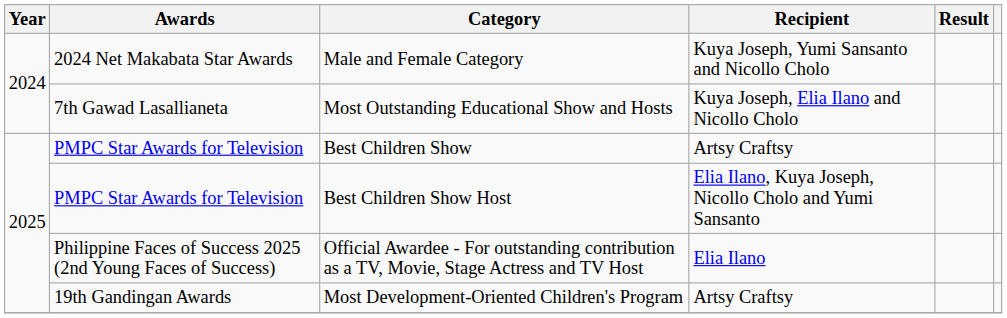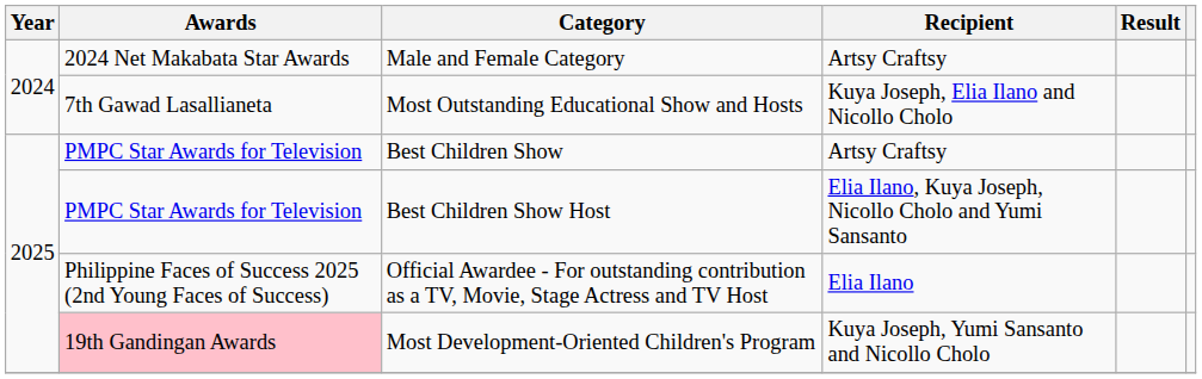 <table class="wikitable sortable plainrowheaders">
 <tr>
 <th>Year</th>
 <th>Awards</th>
 <th>Category</th>
 <th>Recipient</th>
 <th>Result</th>
 <th scope="col" class="unsortable"></th>
 </tr>
 <tr>
 <td rowspan=2>2024</td>
 <td>2024 Net Makabata Star Awards</td>
 <td>Male and Female Category</td>
-<td>Kuya Joseph, Yumi Sansanto and Nicollo Cholo</td>
+<td>Artsy Craftsy</td>
 <td></td>
 <td></td>
 </tr>
 <tr>
 <td>7th Gawad Lasallianeta</td>
 <td>Most Outstanding Educational Show and Hosts</td>
 <td>Kuya Joseph, <a href='#'>Elia Ilano</a> and Nicollo Cholo</td>
 <td></td>
 <td></td>
 </tr>
 <tr>
 <td rowspan=4>2025</td>
 <td><a href='#'>PMPC Star Awards for Television</a></td>
 <td>Best Children Show</td>
 <td>Artsy Craftsy</td>
 <td></td>
 <td align="center"></td>
 </tr>
 <tr>
 <td><a href='#'>PMPC Star Awards for Television</a></td>
 <td>Best Children Show Host</td>
 <td><a href='#'>Elia Ilano</a>, Kuya Joseph, Nicollo Cholo and Yumi Sansanto</td>
 <td></td>
 <td align="center"></td>
 </tr>
 <tr>
 <td>Philippine Faces of Success 2025 (2nd Young Faces of Success)</td>
 <td>Official Awardee - For outstanding contribution as a TV, Movie, Stage Actress and TV Host</td>
 <td><a href='#'>Elia Ilano</a></td>
 <td></td>
 <td align="center"></td>
 </tr>
 <tr>
-<td>19th Gandingan Awards</td>
+<td style="background: pink;">19th Gandingan Awards</td>
 <td>Most Development-Oriented Children's Program</td>
-<td>Artsy Craftsy</td>
+<td>Kuya Joseph, Yumi Sansanto and Nicollo Cholo</td>
 <td></td>
 <td align="center"></td>
 </tr>
 <tr>
 </tr>
 </table>
